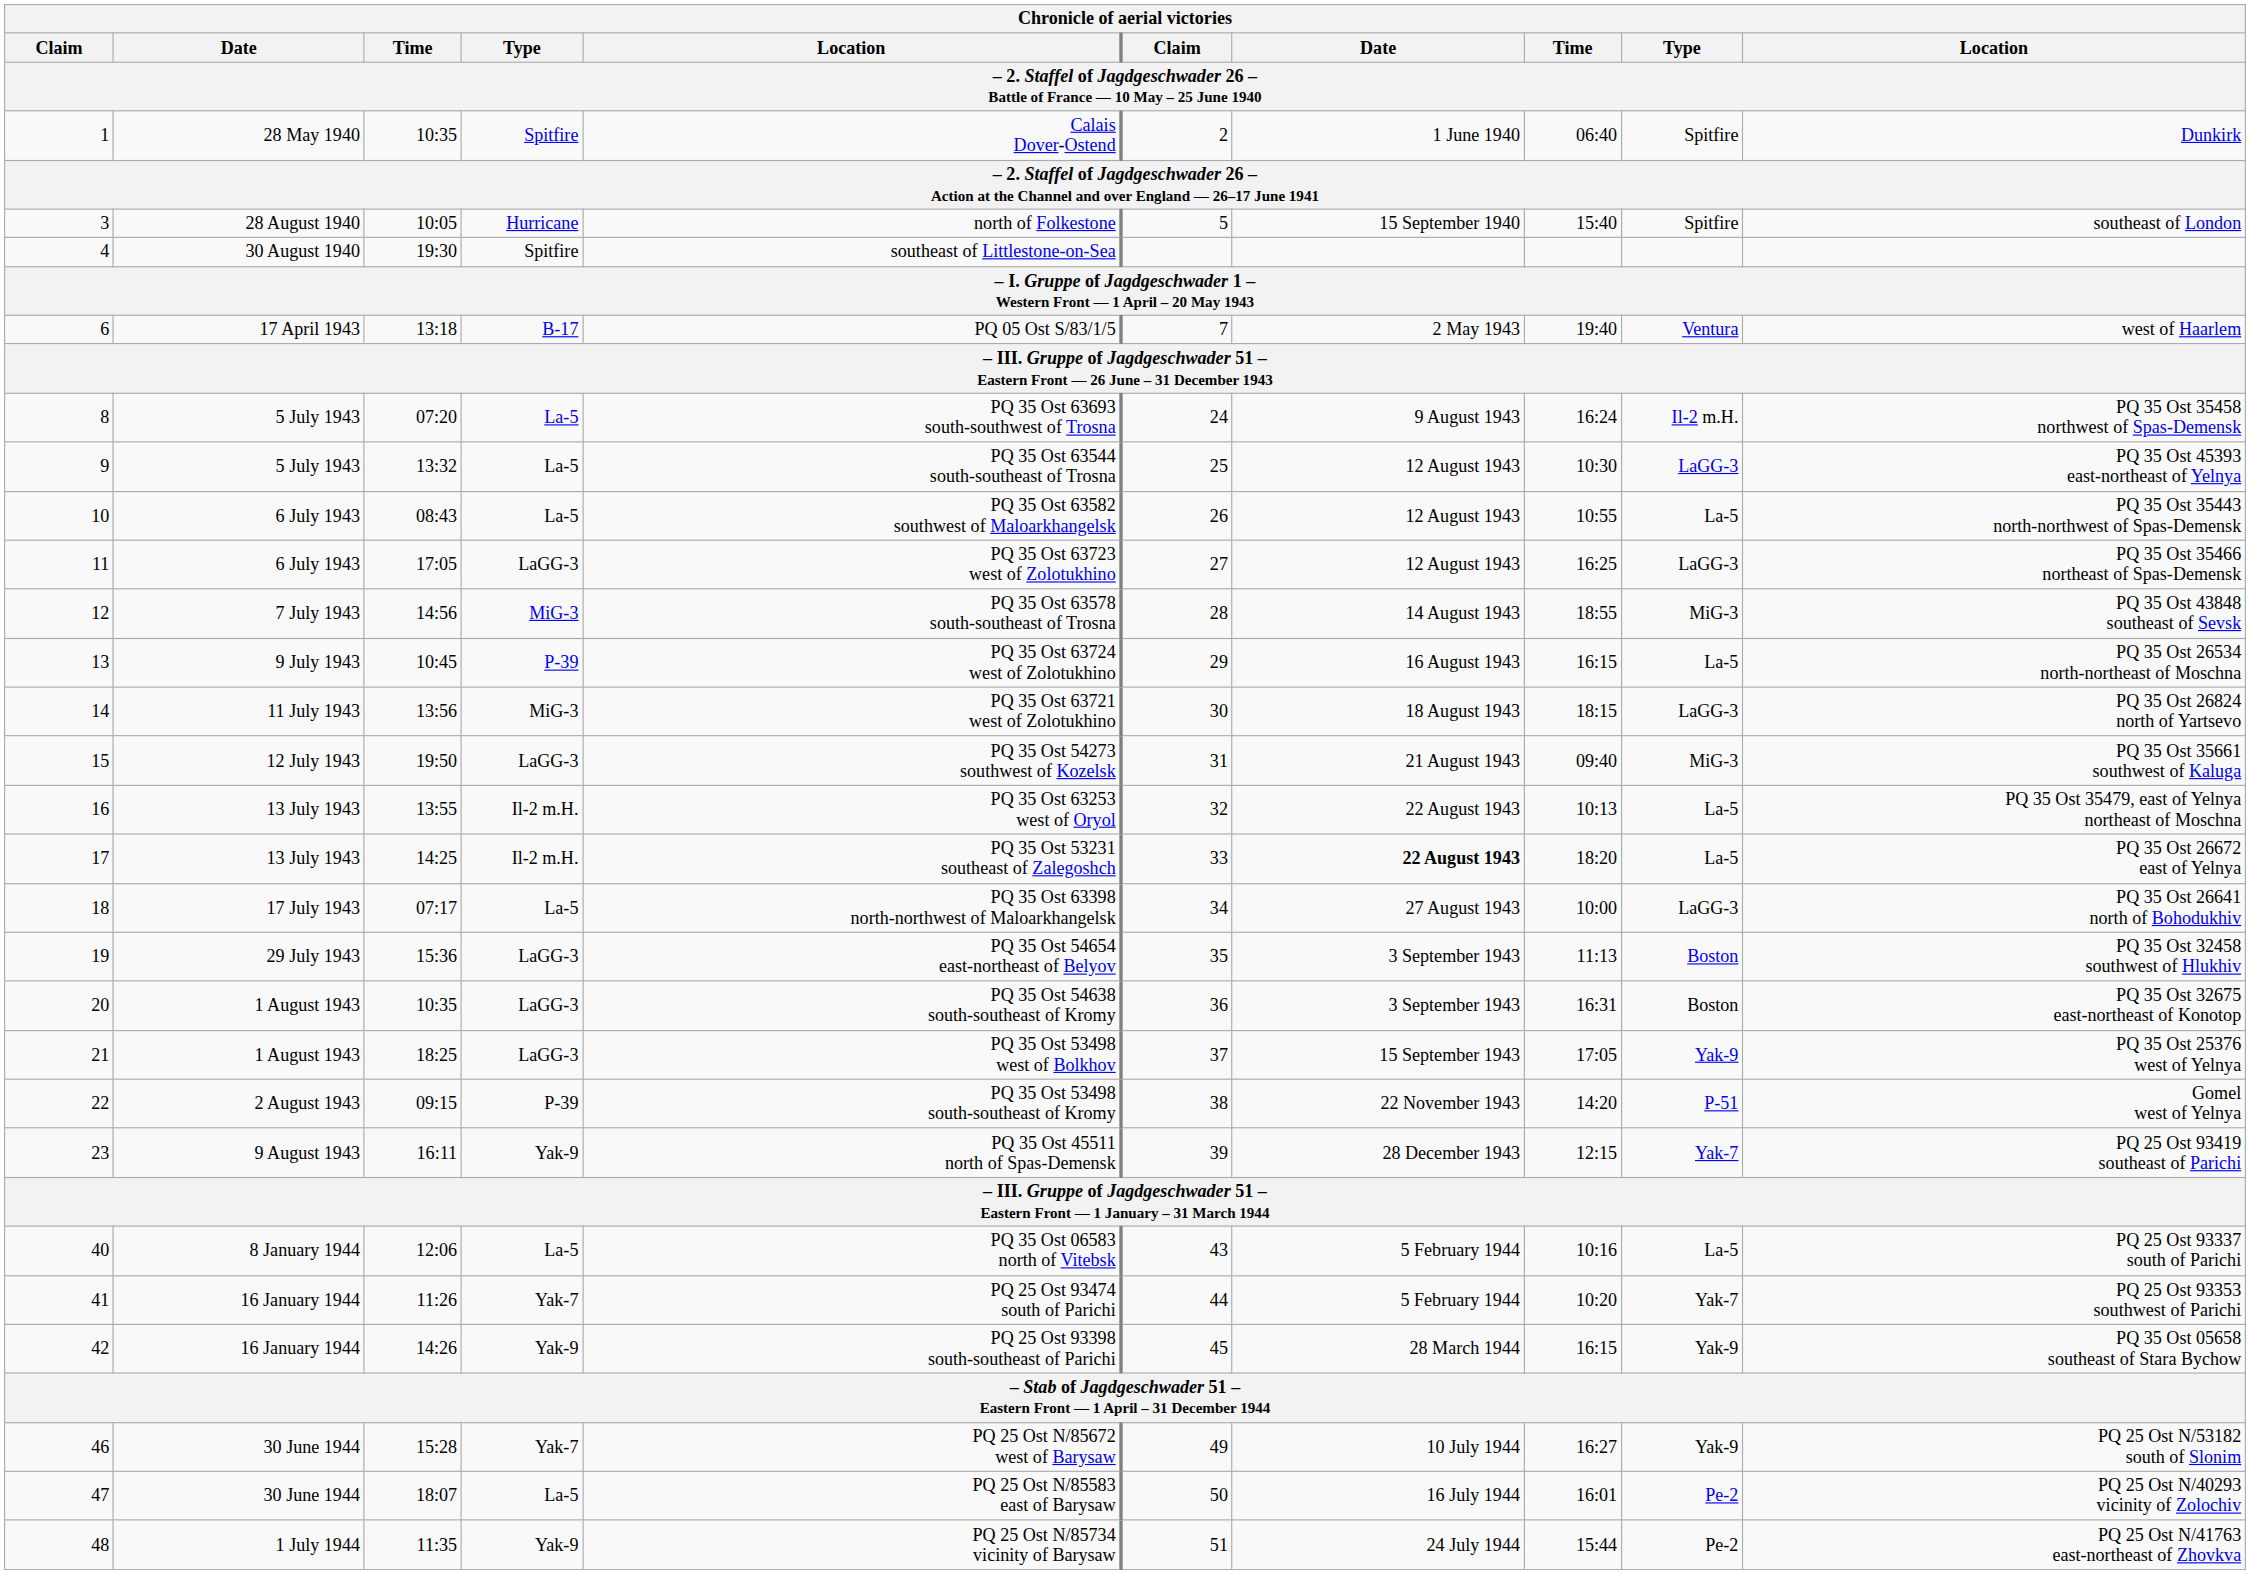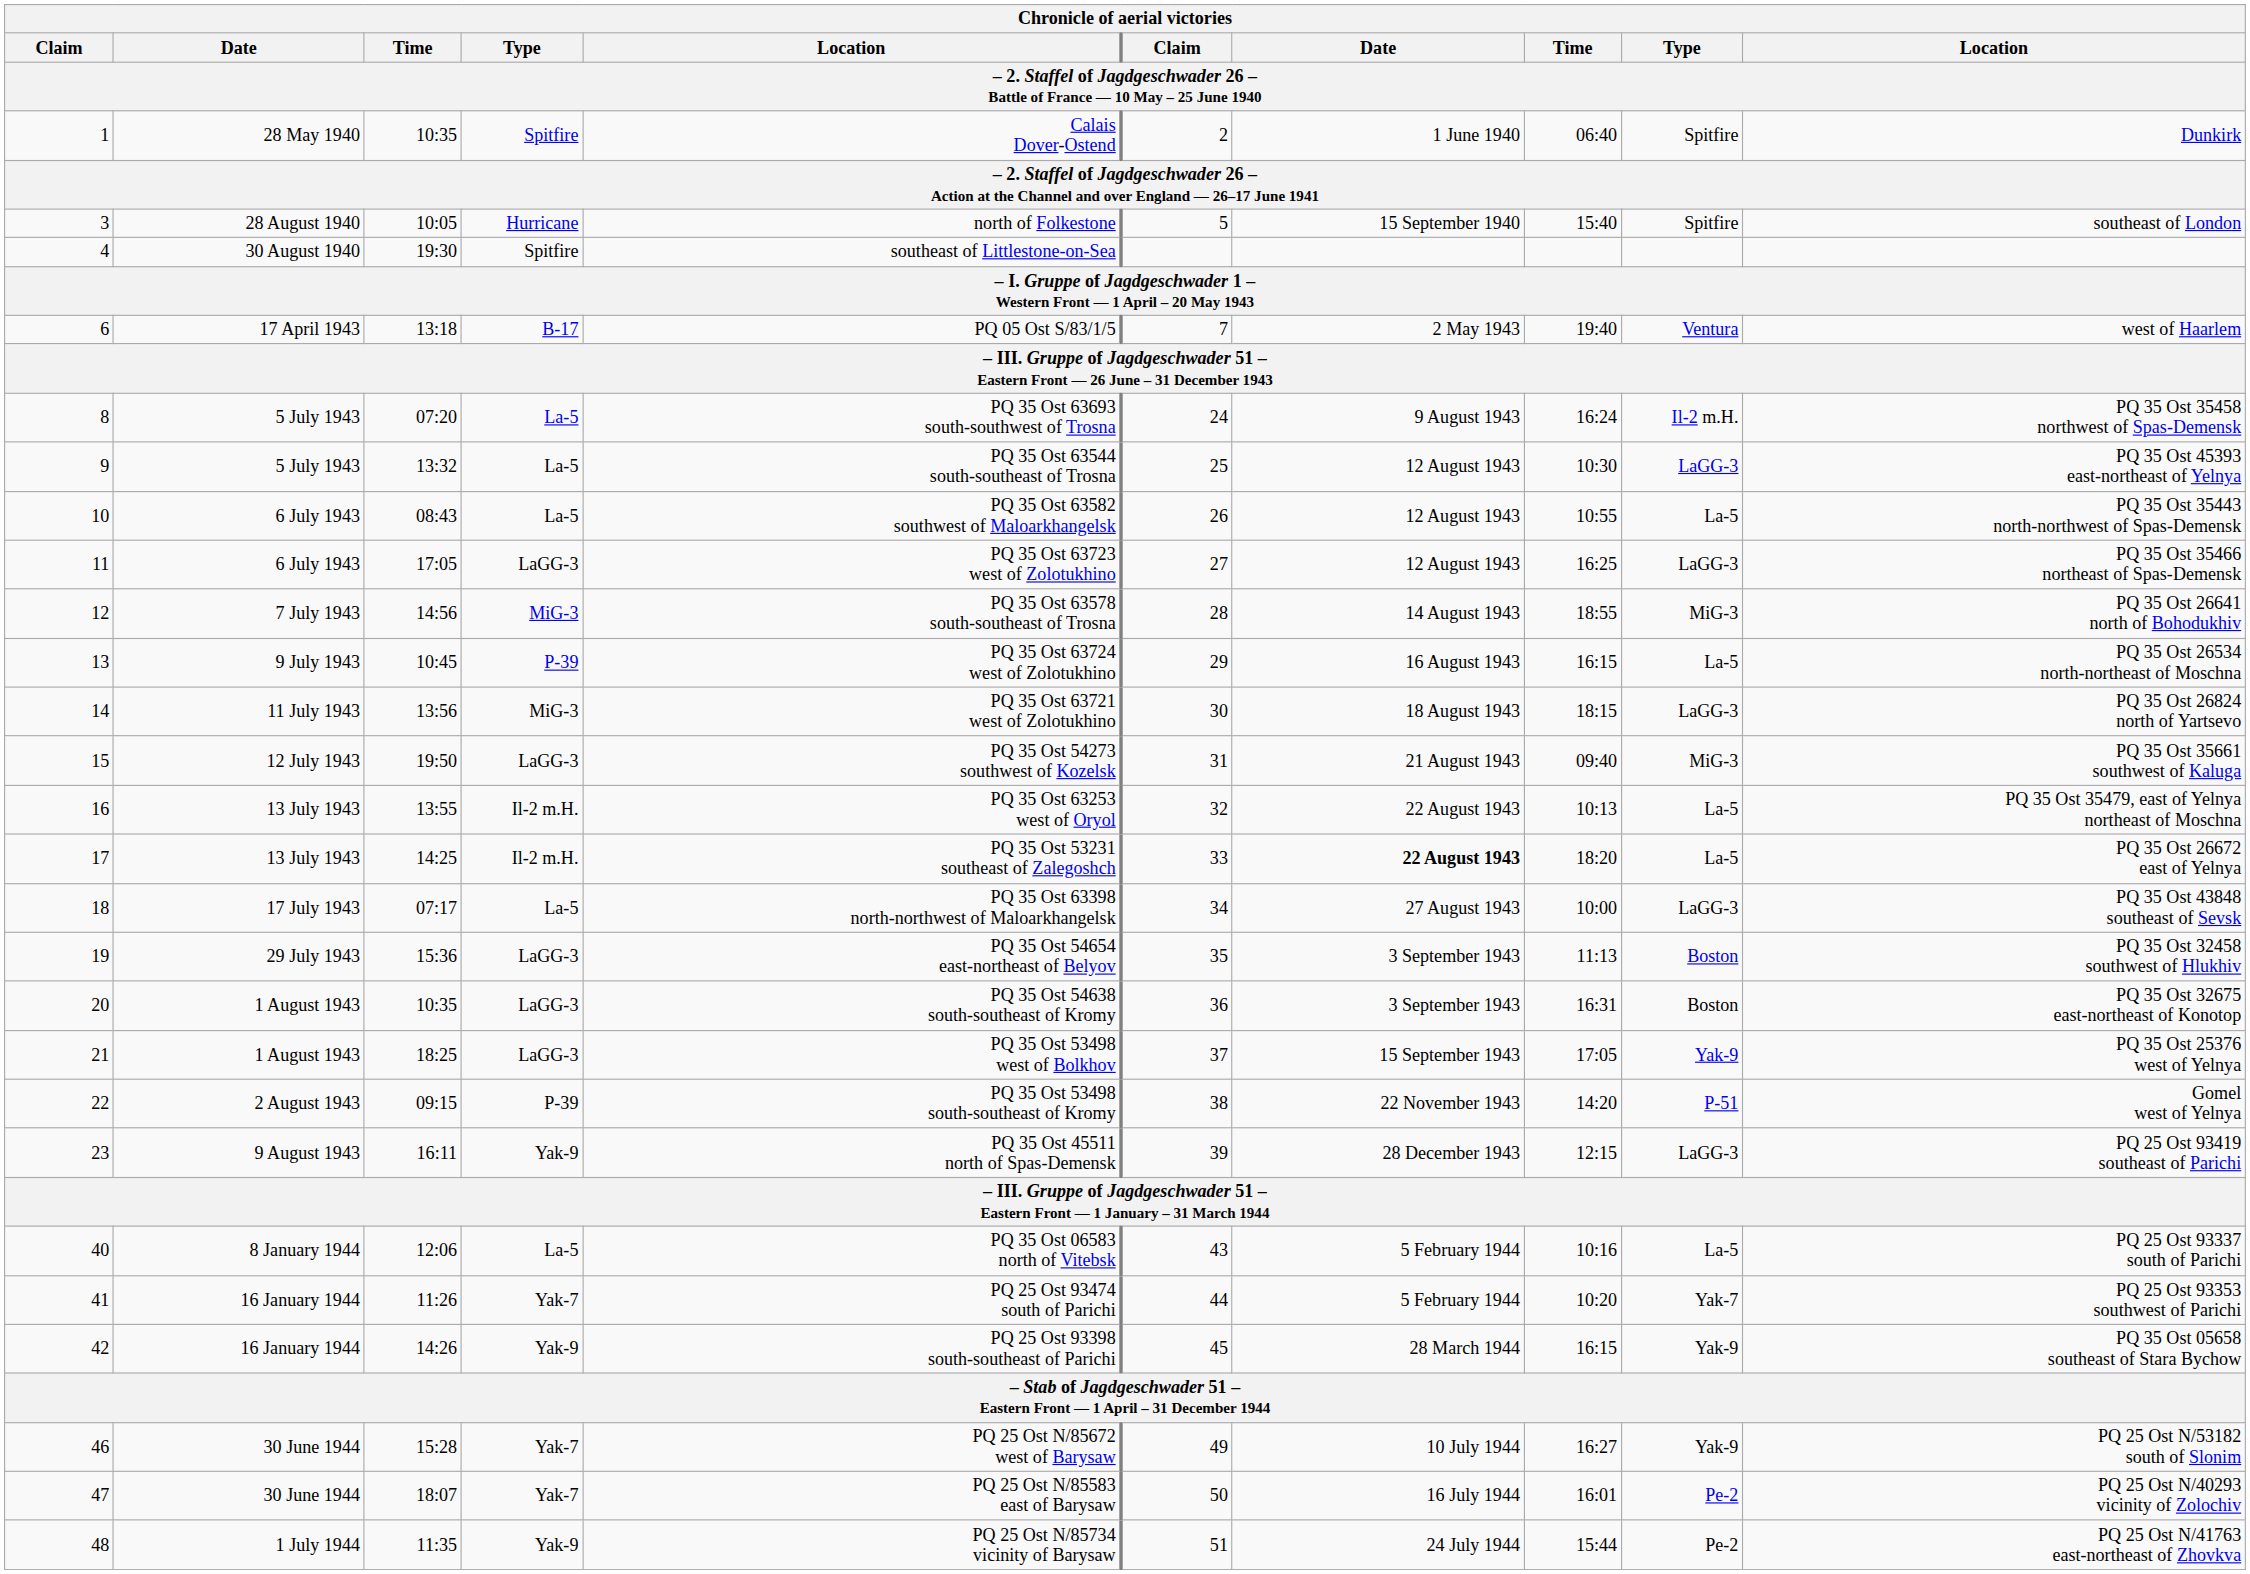 <table class="wikitable plainrowheaders collapsible" style="margin-left: auto; margin-right: auto; border: none; text-align:right; width: 100%;">
 <tr>
 <th colspan="10">Chronicle of aerial victories</th>
 </tr>
 <tr>
 <th scope="col">Claim</th>
 <th scope="col">Date</th>
 <th scope="col">Time</th>
 <th scope="col" width="100px">Type</th>
 <th scope="col">Location</th>
 <th scope="col" style="border-left: 3px solid grey;">Claim</th>
 <th scope="col">Date</th>
 <th scope="col">Time</th>
 <th scope="col" width="100px">Type</th>
 <th scope="col">Location</th>
 </tr>
 <tr>
 <th colspan="10">– 2. <em>Staffel</em> of <em>Jagdgeschwader</em> 26 –<br><small>Battle of France — 10 May – 25 June 1940</small></th>
 </tr>
 <tr>
 <td>1</td>
 <td>28 May 1940</td>
 <td>10:35</td>
 <td><a href='#'>Spitfire</a></td>
 <td><a href='#'>Calais</a><br><a href='#'>Dover</a>-<a href='#'>Ostend</a></td>
 <td style="border-left: 3px solid grey;">2</td>
 <td>1 June 1940</td>
 <td>06:40</td>
 <td>Spitfire</td>
 <td><a href='#'>Dunkirk</a></td>
 </tr>
 <tr>
 <th colspan="10">– 2. <em>Staffel</em> of <em>Jagdgeschwader</em> 26 –<br><small>Action at the Channel and over England — 26–17 June 1941</small></th>
 </tr>
 <tr>
 <td>3</td>
 <td>28 August 1940</td>
 <td>10:05</td>
 <td><a href='#'>Hurricane</a></td>
 <td>north of <a href='#'>Folkestone</a></td>
 <td style="border-left: 3px solid grey;">5</td>
 <td>15 September 1940</td>
 <td>15:40</td>
 <td>Spitfire</td>
 <td>southeast of <a href='#'>London</a></td>
 </tr>
 <tr>
 <td>4</td>
 <td>30 August 1940</td>
 <td>19:30</td>
 <td>Spitfire</td>
 <td>southeast of <a href='#'>Littlestone-on-Sea</a></td>
 <td style="border-left: 3px solid grey;"></td>
 <td></td>
 <td></td>
 <td></td>
 <td></td>
 </tr>
 <tr>
 <th colspan="10">– I. <em>Gruppe</em> of <em>Jagdgeschwader</em> 1 –<br><small>Western Front — 1 April – 20 May 1943</small></th>
 </tr>
 <tr>
 <td>6</td>
 <td>17 April 1943</td>
 <td>13:18</td>
 <td><a href='#'>B-17</a></td>
 <td>PQ 05 Ost S/83/1/5</td>
 <td style="border-left: 3px solid grey;">7</td>
 <td>2 May 1943</td>
 <td>19:40</td>
 <td><a href='#'>Ventura</a></td>
 <td> west of <a href='#'>Haarlem</a></td>
 </tr>
 <tr>
 <th colspan="10">– III. <em>Gruppe</em> of <em>Jagdgeschwader</em> 51 –<br><small>Eastern Front — 26 June – 31 December 1943</small></th>
 </tr>
 <tr>
 <td>8</td>
 <td>5 July 1943</td>
 <td>07:20</td>
 <td><a href='#'>La-5</a></td>
 <td>PQ 35 Ost 63693<br> south-southwest of <a href='#'>Trosna</a></td>
 <td style="border-left: 3px solid grey;">24</td>
 <td>9 August 1943</td>
 <td>16:24</td>
 <td><a href='#'>Il-2</a> m.H.</td>
 <td>PQ 35 Ost 35458<br> northwest of <a href='#'>Spas-Demensk</a></td>
 </tr>
 <tr>
 <td>9</td>
 <td>5 July 1943</td>
 <td>13:32</td>
 <td>La-5</td>
 <td>PQ 35 Ost 63544<br> south-southeast of Trosna</td>
 <td style="border-left: 3px solid grey;">25</td>
 <td>12 August 1943</td>
 <td>10:30</td>
 <td><a href='#'>LaGG-3</a></td>
 <td>PQ 35 Ost 45393<br> east-northeast of <a href='#'>Yelnya</a></td>
 </tr>
 <tr>
 <td>10</td>
 <td>6 July 1943</td>
 <td>08:43</td>
 <td>La-5</td>
 <td>PQ 35 Ost 63582<br> southwest of <a href='#'>Maloarkhangelsk</a></td>
 <td style="border-left: 3px solid grey;">26</td>
 <td>12 August 1943</td>
 <td>10:55</td>
 <td>La-5</td>
 <td>PQ 35 Ost 35443<br> north-northwest of Spas-Demensk</td>
 </tr>
 <tr>
 <td>11</td>
 <td>6 July 1943</td>
 <td>17:05</td>
 <td>LaGG-3</td>
 <td>PQ 35 Ost 63723<br> west of <a href='#'>Zolotukhino</a></td>
 <td style="border-left: 3px solid grey;">27</td>
 <td>12 August 1943</td>
 <td>16:25</td>
 <td>LaGG-3</td>
 <td>PQ 35 Ost 35466<br> northeast of Spas-Demensk</td>
 </tr>
 <tr>
 <td>12</td>
 <td>7 July 1943</td>
 <td>14:56</td>
 <td><a href='#'>MiG-3</a></td>
 <td>PQ 35 Ost 63578<br> south-southeast of Trosna</td>
 <td style="border-left: 3px solid grey;">28</td>
 <td>14 August 1943</td>
 <td>18:55</td>
 <td>MiG-3</td>
-<td>PQ 35 Ost 43848<br> southeast of <a href='#'>Sevsk</a></td>
+<td>PQ 35 Ost 26641<br> north of <a href='#'>Bohodukhiv</a></td>
 </tr>
 <tr>
 <td>13</td>
 <td>9 July 1943</td>
 <td>10:45</td>
 <td><a href='#'>P-39</a></td>
 <td>PQ 35 Ost 63724<br> west of Zolotukhino</td>
 <td style="border-left: 3px solid grey;">29</td>
 <td>16 August 1943</td>
 <td>16:15</td>
 <td>La-5</td>
 <td>PQ 35 Ost 26534<br> north-northeast of Moschna</td>
 </tr>
 <tr>
 <td>14</td>
 <td>11 July 1943</td>
 <td>13:56</td>
 <td>MiG-3</td>
 <td>PQ 35 Ost 63721<br> west of Zolotukhino</td>
 <td style="border-left: 3px solid grey;">30</td>
 <td>18 August 1943</td>
 <td>18:15</td>
 <td>LaGG-3</td>
 <td>PQ 35 Ost 26824<br> north of Yartsevo</td>
 </tr>
 <tr>
 <td>15</td>
 <td>12 July 1943</td>
 <td>19:50</td>
 <td>LaGG-3</td>
 <td>PQ 35 Ost 54273<br> southwest of <a href='#'>Kozelsk</a></td>
 <td style="border-left: 3px solid grey;">31</td>
 <td>21 August 1943</td>
 <td>09:40</td>
 <td>MiG-3</td>
 <td>PQ 35 Ost 35661<br> southwest of <a href='#'>Kaluga</a></td>
 </tr>
 <tr>
 <td>16</td>
 <td>13 July 1943</td>
 <td>13:55</td>
 <td>Il-2 m.H.</td>
 <td>PQ 35 Ost 63253<br> west of <a href='#'>Oryol</a></td>
 <td style="border-left: 3px solid grey;">32</td>
 <td>22 August 1943</td>
 <td>10:13</td>
 <td>La-5</td>
 <td>PQ 35 Ost 35479,  east of Yelnya<br> northeast of Moschna</td>
 </tr>
 <tr>
 <td>17</td>
 <td>13 July 1943</td>
 <td>14:25</td>
 <td>Il-2 m.H.</td>
 <td>PQ 35 Ost 53231<br> southeast of <a href='#'>Zalegoshch</a></td>
 <td style="border-left: 3px solid grey;">33</td>
 <td><strong>22 August 1943</strong></td>
 <td>18:20</td>
 <td>La-5</td>
 <td>PQ 35 Ost 26672<br> east of Yelnya</td>
 </tr>
 <tr>
 <td>18</td>
 <td>17 July 1943</td>
 <td>07:17</td>
 <td>La-5</td>
 <td>PQ 35 Ost 63398<br> north-northwest of Maloarkhangelsk</td>
 <td style="border-left: 3px solid grey;">34</td>
 <td>27 August 1943</td>
 <td>10:00</td>
 <td>LaGG-3</td>
-<td>PQ 35 Ost 26641<br> north of <a href='#'>Bohodukhiv</a></td>
+<td>PQ 35 Ost 43848<br> southeast of <a href='#'>Sevsk</a></td>
 </tr>
 <tr>
 <td>19</td>
 <td>29 July 1943</td>
 <td>15:36</td>
 <td>LaGG-3</td>
 <td>PQ 35 Ost 54654<br> east-northeast of <a href='#'>Belyov</a></td>
 <td style="border-left: 3px solid grey;">35</td>
 <td>3 September 1943</td>
 <td>11:13</td>
 <td><a href='#'>Boston</a></td>
 <td>PQ 35 Ost 32458<br> southwest of <a href='#'>Hlukhiv</a></td>
 </tr>
 <tr>
 <td>20</td>
 <td>1 August 1943</td>
 <td>10:35</td>
 <td>LaGG-3</td>
 <td>PQ 35 Ost 54638<br> south-southeast of Kromy</td>
 <td style="border-left: 3px solid grey;">36</td>
 <td>3 September 1943</td>
 <td>16:31</td>
 <td>Boston</td>
 <td>PQ 35 Ost 32675<br> east-northeast of Konotop</td>
 </tr>
 <tr>
 <td>21</td>
 <td>1 August 1943</td>
 <td>18:25</td>
 <td>LaGG-3</td>
 <td>PQ 35 Ost 53498<br> west of <a href='#'>Bolkhov</a></td>
 <td style="border-left: 3px solid grey;">37</td>
 <td>15 September 1943</td>
 <td>17:05</td>
 <td><a href='#'>Yak-9</a></td>
 <td>PQ 35 Ost 25376<br> west of Yelnya</td>
 </tr>
 <tr>
 <td>22</td>
 <td>2 August 1943</td>
 <td>09:15</td>
 <td>P-39</td>
 <td>PQ 35 Ost 53498<br> south-southeast of Kromy</td>
 <td style="border-left: 3px solid grey;">38</td>
 <td>22 November 1943</td>
 <td>14:20</td>
 <td><a href='#'>P-51</a></td>
 <td>Gomel<br> west of Yelnya</td>
 </tr>
 <tr>
 <td>23</td>
 <td>9 August 1943</td>
 <td>16:11</td>
 <td>Yak-9</td>
 <td>PQ 35 Ost 45511<br> north of Spas-Demensk</td>
 <td style="border-left: 3px solid grey;">39</td>
 <td>28 December 1943</td>
 <td>12:15</td>
-<td><a href='#'>Yak-7</a></td>
+<td>LaGG-3</td>
 <td>PQ 25 Ost 93419<br> southeast of <a href='#'>Parichi</a></td>
 </tr>
 <tr>
 <th colspan="10">– III. <em>Gruppe</em> of <em>Jagdgeschwader</em> 51 –<br><small>Eastern Front — 1 January – 31 March 1944</small></th>
 </tr>
 <tr>
 <td>40</td>
 <td>8 January 1944</td>
 <td>12:06</td>
 <td>La-5</td>
 <td>PQ 35 Ost 06583<br> north of <a href='#'>Vitebsk</a></td>
 <td style="border-left: 3px solid grey;">43</td>
 <td>5 February 1944</td>
 <td>10:16</td>
 <td>La-5</td>
 <td>PQ 25 Ost 93337<br> south of Parichi</td>
 </tr>
 <tr>
 <td>41</td>
 <td>16 January 1944</td>
 <td>11:26</td>
 <td>Yak-7</td>
 <td>PQ 25 Ost 93474<br> south of Parichi</td>
 <td style="border-left: 3px solid grey;">44</td>
 <td>5 February 1944</td>
 <td>10:20</td>
 <td>Yak-7</td>
 <td>PQ 25 Ost 93353<br> southwest of Parichi</td>
 </tr>
 <tr>
 <td>42</td>
 <td>16 January 1944</td>
 <td>14:26</td>
 <td>Yak-9</td>
 <td>PQ 25 Ost 93398<br> south-southeast of Parichi</td>
 <td style="border-left: 3px solid grey;">45</td>
 <td>28 March 1944</td>
 <td>16:15</td>
 <td>Yak-9</td>
 <td>PQ 35 Ost 05658<br> southeast of Stara Bychow</td>
 </tr>
 <tr>
 <th colspan="10">– <em>Stab</em> of <em>Jagdgeschwader</em> 51 –<br><small>Eastern Front — 1 April – 31 December 1944</small></th>
 </tr>
 <tr>
 <td>46</td>
 <td>30 June 1944</td>
 <td>15:28</td>
 <td>Yak-7</td>
 <td>PQ 25 Ost N/85672<br> west of <a href='#'>Barysaw</a></td>
 <td style="border-left: 3px solid grey;">49</td>
 <td>10 July 1944</td>
 <td>16:27</td>
 <td>Yak-9</td>
 <td>PQ 25 Ost N/53182<br> south of <a href='#'>Slonim</a></td>
 </tr>
 <tr>
 <td>47</td>
 <td>30 June 1944</td>
 <td>18:07</td>
-<td>La-5</td>
+<td>Yak-7</td>
 <td>PQ 25 Ost N/85583<br> east of Barysaw</td>
 <td style="border-left: 3px solid grey;">50</td>
 <td>16 July 1944</td>
 <td>16:01</td>
 <td><a href='#'>Pe-2</a></td>
 <td>PQ 25 Ost N/40293<br>vicinity of <a href='#'>Zolochiv</a></td>
 </tr>
 <tr>
 <td>48</td>
 <td>1 July 1944</td>
 <td>11:35</td>
 <td>Yak-9</td>
 <td>PQ 25 Ost N/85734<br>vicinity of Barysaw</td>
 <td style="border-left: 3px solid grey;">51</td>
 <td>24 July 1944</td>
 <td>15:44</td>
 <td>Pe-2</td>
 <td>PQ 25 Ost N/41763<br> east-northeast of <a href='#'>Zhovkva</a></td>
 </tr>
 </table>
